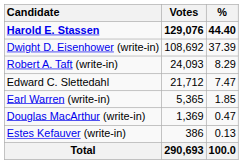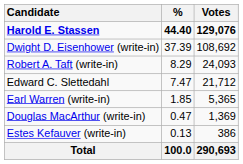 <table class="wikitable sortable" style="text-align:right;">
 <tr>
 <th style="text-align:left;">Candidate</th>
+<th>%</th>
 <th>Votes</th>
-<th>%</th>
 </tr>
 <tr>
 <td style="text-align:left;" data-sort-name="Stassen, Harold E."><strong><a href='#'>Harold E. Stassen</a></strong></td>
+<td><strong>44.40</strong></td>
 <td><strong>129,076</strong></td>
-<td><strong>44.40</strong></td>
 </tr>
 <tr>
 <td style="text-align:left;" data-sort-name="Eisenhower, Dwight D."><a href='#'>Dwight D. Eisenhower</a> (write-in)</td>
+<td>37.39</td>
 <td>108,692</td>
-<td>37.39</td>
 </tr>
 <tr>
 <td style="text-align:left;" data-sort-name="Taft, Robert A."><a href='#'>Robert A. Taft</a> (write-in)</td>
+<td>8.29</td>
 <td>24,093</td>
-<td>8.29</td>
 </tr>
 <tr>
 <td style="text-align:left;" data-sort-name="Slettedahl, Edward C.">Edward C. Slettedahl</td>
+<td>7.47</td>
 <td>21,712</td>
-<td>7.47</td>
 </tr>
 <tr>
 <td style="text-align:left;" data-sort-name="Warren, Earl"><a href='#'>Earl Warren</a> (write-in)</td>
+<td>1.85</td>
 <td>5,365</td>
-<td>1.85</td>
 </tr>
 <tr>
 <td style="text-align:left;" data-sort-name="MacArthur, Douglas"><a href='#'>Douglas MacArthur</a> (write-in)</td>
+<td>0.47</td>
 <td>1,369</td>
-<td>0.47</td>
 </tr>
 <tr>
 <td style="text-align:left;" data-sort-name="Kefauver, Estes"><a href='#'>Estes Kefauver</a> (write-in)</td>
+<td>0.13</td>
 <td>386</td>
-<td>0.13</td>
 </tr>
 <tr>
 <th>Total</th>
+<th>100.0</th>
 <th>290,693</th>
-<th>100.0</th>
 </tr>
 </table>
